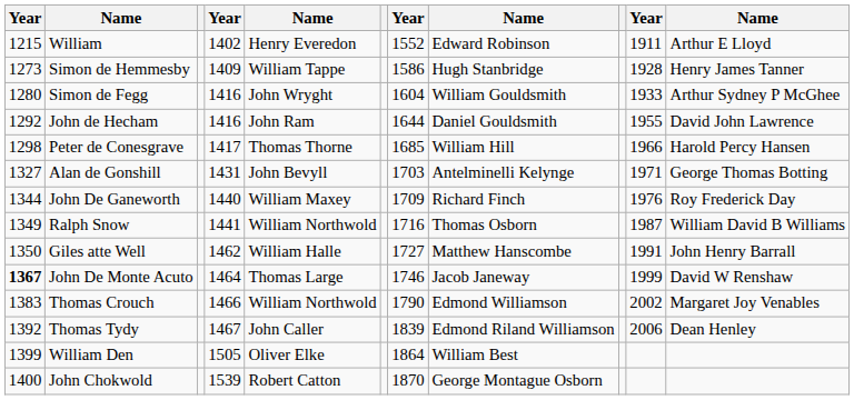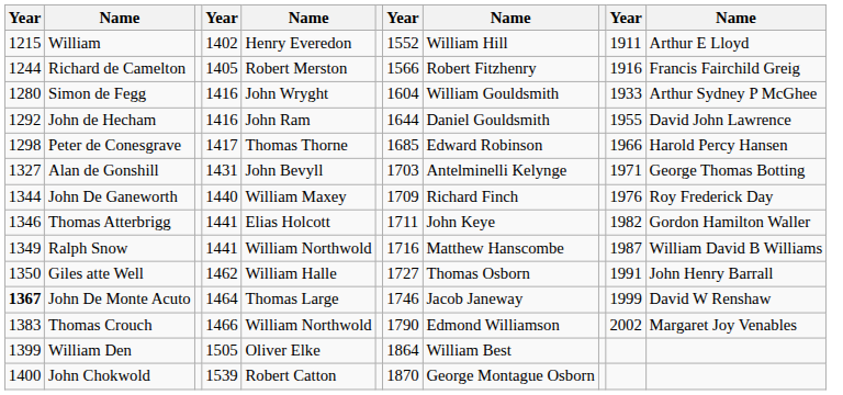 <table class="wikitable">
 <tr>
 <th>Year</th>
 <th>Name</th>
 <th></th>
 <th>Year</th>
 <th>Name</th>
 <th></th>
 <th>Year</th>
 <th>Name</th>
 <th></th>
 <th>Year</th>
 <th>Name</th>
 </tr>
 <tr>
 <td>1215</td>
 <td>William</td>
 <td></td>
 <td>1402</td>
 <td>Henry Everedon</td>
 <td></td>
 <td>1552</td>
-<td>Edward Robinson</td>
+<td>William Hill</td>
 <td></td>
 <td>1911</td>
 <td>Arthur E Lloyd</td>
 </tr>
 <tr>
-<td>1273</td>
-<td>Simon de Hemmesby</td>
+<td>1244</td>
+<td>Richard de Camelton</td>
 <td></td>
-<td>1409</td>
-<td>William Tappe</td>
+<td>1405</td>
+<td>Robert Merston</td>
 <td></td>
-<td>1586</td>
-<td>Hugh Stanbridge</td>
+<td>1566</td>
+<td>Robert Fitzhenry</td>
 <td></td>
-<td>1928</td>
-<td>Henry James Tanner</td>
+<td>1916</td>
+<td>Francis Fairchild Greig</td>
 </tr>
 <tr>
 <td>1280</td>
 <td>Simon de Fegg</td>
 <td></td>
 <td>1416</td>
 <td>John Wryght</td>
 <td></td>
 <td>1604</td>
 <td>William Gouldsmith</td>
 <td></td>
 <td>1933</td>
 <td>Arthur Sydney P McGhee</td>
 </tr>
 <tr>
 <td>1292</td>
 <td>John de Hecham</td>
 <td></td>
 <td>1416</td>
 <td>John Ram</td>
 <td></td>
 <td>1644</td>
 <td>Daniel Gouldsmith</td>
 <td></td>
 <td>1955</td>
 <td>David John Lawrence</td>
 </tr>
 <tr>
 <td>1298</td>
 <td>Peter de Conesgrave</td>
 <td></td>
 <td>1417</td>
 <td>Thomas Thorne</td>
 <td></td>
 <td>1685</td>
-<td>William Hill</td>
+<td>Edward Robinson</td>
 <td></td>
 <td>1966</td>
 <td>Harold Percy Hansen</td>
 </tr>
 <tr>
 <td>1327</td>
 <td>Alan de Gonshill</td>
 <td></td>
 <td>1431</td>
 <td>John Bevyll</td>
 <td></td>
 <td>1703</td>
 <td>Antelminelli Kelynge</td>
 <td></td>
 <td>1971</td>
 <td>George Thomas Botting</td>
 </tr>
 <tr>
 <td>1344</td>
 <td>John De Ganeworth</td>
 <td></td>
 <td>1440</td>
 <td>William Maxey</td>
 <td></td>
 <td>1709</td>
 <td>Richard Finch</td>
 <td></td>
 <td>1976</td>
 <td>Roy Frederick Day</td>
 </tr>
 <tr>
+<td>1346</td>
+<td>Thomas Atterbrigg</td>
+<td></td>
+<td>1441</td>
+<td>Elias Holcott</td>
+<td></td>
+<td>1711</td>
+<td>John Keye</td>
+<td></td>
+<td>1982</td>
+<td>Gordon Hamilton Waller</td>
+</tr>
+<tr>
 <td>1349</td>
 <td>Ralph Snow</td>
 <td></td>
 <td>1441</td>
 <td>William Northwold</td>
 <td></td>
 <td>1716</td>
-<td>Thomas Osborn</td>
+<td>Matthew Hanscombe</td>
 <td></td>
 <td>1987</td>
 <td>William David B Williams</td>
 </tr>
 <tr>
 <td>1350</td>
 <td>Giles atte Well</td>
 <td></td>
 <td>1462</td>
 <td>William Halle</td>
 <td></td>
 <td>1727</td>
-<td>Matthew Hanscombe</td>
+<td>Thomas Osborn</td>
 <td></td>
 <td>1991</td>
 <td>John Henry Barrall</td>
 </tr>
 <tr>
 <td><strong>1367</strong></td>
 <td>John De Monte Acuto</td>
 <td></td>
 <td>1464</td>
 <td>Thomas Large</td>
 <td></td>
 <td>1746</td>
 <td>Jacob Janeway</td>
 <td></td>
 <td>1999</td>
 <td>David W Renshaw</td>
 </tr>
 <tr>
 <td>1383</td>
 <td>Thomas Crouch</td>
 <td></td>
 <td>1466</td>
 <td>William Northwold</td>
 <td></td>
 <td>1790</td>
 <td>Edmond Williamson</td>
 <td></td>
 <td>2002</td>
 <td>Margaret Joy Venables</td>
 </tr>
 <tr>
-<td>1392</td>
-<td>Thomas Tydy</td>
-<td></td>
-<td>1467</td>
-<td>John Caller</td>
-<td></td>
-<td>1839</td>
-<td>Edmond Riland Williamson</td>
-<td></td>
-<td>2006</td>
-<td>Dean Henley</td>
-</tr>
-<tr>
 <td>1399</td>
 <td>William Den</td>
 <td></td>
 <td>1505</td>
 <td>Oliver Elke</td>
 <td></td>
 <td>1864</td>
 <td>William Best</td>
 <td></td>
 <td></td>
 <td></td>
 </tr>
 <tr>
 <td>1400</td>
 <td>John Chokwold</td>
 <td></td>
 <td>1539</td>
 <td>Robert Catton</td>
 <td></td>
 <td>1870</td>
 <td>George Montague Osborn</td>
 <td></td>
 <td></td>
 <td></td>
 </tr>
 </table>
